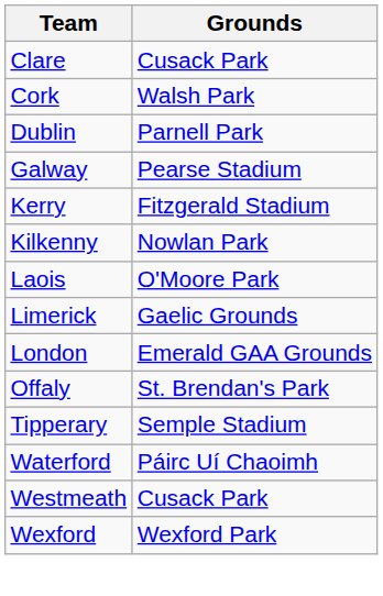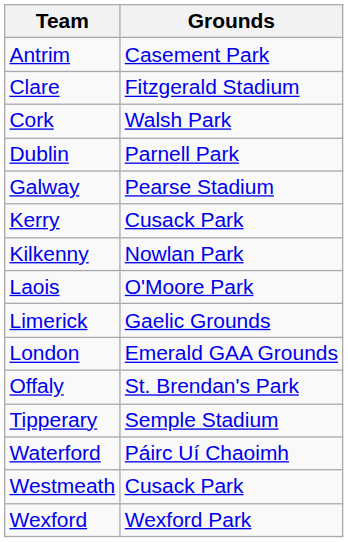 <table class="wikitable">
 <tr>
 <th>Team</th>
 <th>Grounds</th>
 </tr>
 <tr>
+<td><a href='#'>Antrim</a></td>
+<td><a href='#'>Casement Park</a></td>
+</tr>
+<tr>
 <td><a href='#'>Clare</a></td>
-<td><a href='#'>Cusack Park</a></td>
+<td><a href='#'>Fitzgerald Stadium</a></td>
 </tr>
 <tr>
 <td><a href='#'>Cork</a></td>
 <td><a href='#'>Walsh Park</a></td>
 </tr>
 <tr>
 <td><a href='#'>Dublin</a></td>
 <td><a href='#'>Parnell Park</a></td>
 </tr>
 <tr>
 <td><a href='#'>Galway</a></td>
 <td><a href='#'>Pearse Stadium</a></td>
 </tr>
 <tr>
 <td><a href='#'>Kerry</a></td>
-<td><a href='#'>Fitzgerald Stadium</a></td>
+<td><a href='#'>Cusack Park</a></td>
 </tr>
 <tr>
 <td><a href='#'>Kilkenny</a></td>
 <td><a href='#'>Nowlan Park</a></td>
 </tr>
 <tr>
 <td><a href='#'>Laois</a></td>
 <td><a href='#'>O'Moore Park</a></td>
 </tr>
 <tr>
 <td><a href='#'>Limerick</a></td>
 <td><a href='#'>Gaelic Grounds</a></td>
 </tr>
 <tr>
 <td><a href='#'>London</a></td>
 <td><a href='#'>Emerald GAA Grounds</a></td>
 </tr>
 <tr>
 <td><a href='#'>Offaly</a></td>
 <td><a href='#'>St. Brendan's Park</a></td>
 </tr>
 <tr>
 <td><a href='#'>Tipperary</a></td>
 <td><a href='#'>Semple Stadium</a></td>
 </tr>
 <tr>
 <td><a href='#'>Waterford</a></td>
 <td><a href='#'>Páirc Uí Chaoimh</a></td>
 </tr>
 <tr>
 <td><a href='#'>Westmeath</a></td>
 <td><a href='#'>Cusack Park</a></td>
 </tr>
 <tr>
 <td><a href='#'>Wexford</a></td>
 <td><a href='#'>Wexford Park</a></td>
 </tr>
 </table>
